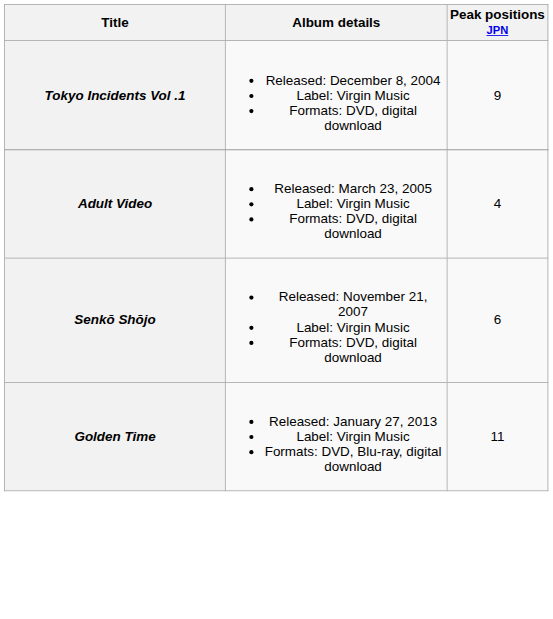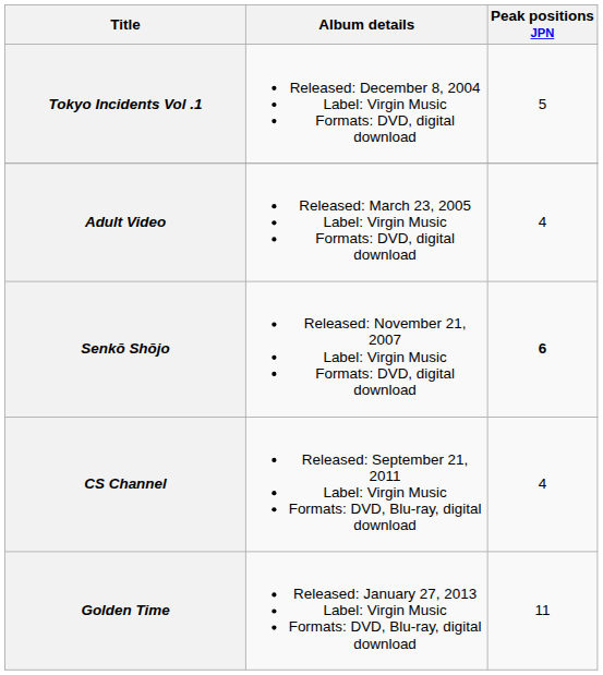 <table class="wikitable plainrowheaders" style="text-align:center;" border="1">
 <tr>
 <th scope="col" style="width:16em;">Title</th>
 <th scope="col" style="width:16em;">Album details</th>
 <th scope="col">Peak positions<br><small><a href='#'>JPN</a></small><br></th>
 </tr>
 <tr>
 <th scope="row"><em>Tokyo Incidents Vol .1</em></th>
 <td><br><ul><li>Released: December 8, 2004</li><li>Label: Virgin Music</li><li>Formats: DVD, digital download</li></ul></td>
-<td>9</td>
+<td>5</td>
 </tr>
 <tr>
 </tr>
 <tr>
 <th scope="row"><em>Adult Video</em></th>
 <td><br><ul><li>Released: March 23, 2005</li><li>Label: Virgin Music</li><li>Formats: DVD, digital download</li></ul></td>
 <td>4</td>
 </tr>
 <tr>
 <th scope="row"><em>Senkō Shōjo</em></th>
 <td><br><ul><li>Released: November 21, 2007</li><li>Label: Virgin Music</li><li>Formats: DVD, digital download</li></ul></td>
-<td>6</td>
+<td><strong>6</strong></td>
+</tr>
+<tr>
+<th scope="row"><em>CS Channel</em></th>
+<td><br><ul><li>Released: September 21, 2011</li><li>Label: Virgin Music</li><li>Formats: DVD, Blu-ray, digital download</li></ul></td>
+<td>4</td>
 </tr>
 <tr>
 <th scope="row"><em>Golden Time</em></th>
 <td><br><ul><li>Released: January 27, 2013</li><li>Label: Virgin Music</li><li>Formats: DVD, Blu-ray, digital download</li></ul></td>
 <td>11</td>
 </tr>
 </table>
